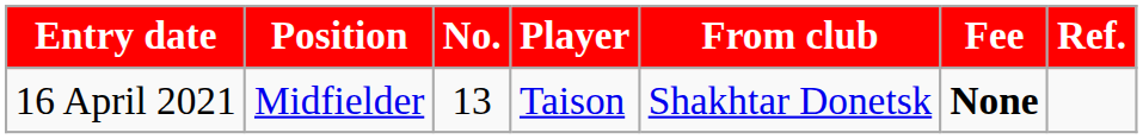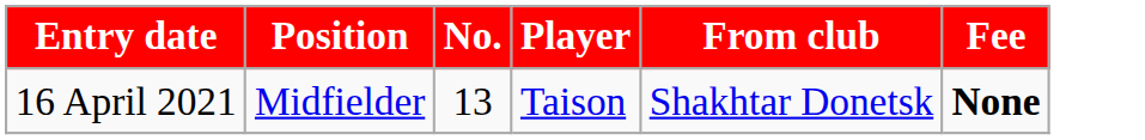 <table class="wikitable sortable">
 <tr>
 <th style="background:#FF0000; color:white;"><strong>Entry date</strong></th>
 <th style="background:#FF0000; color:white;"><strong>Position</strong></th>
 <th style="background:#FF0000; color:white;"><strong>No.</strong></th>
 <th style="background:#FF0000; color:white;"><strong>Player</strong></th>
 <th style="background:#FF0000; color:white;"><strong>From club</strong></th>
 <th style="background:#FF0000; color:white;"><strong>Fee</strong></th>
-<th style="background:#FF0000; color:white;"><strong>Ref.</strong></th>
 </tr>
 <tr>
 <td>16 April 2021</td>
 <td><a href='#'>Midfielder</a></td>
 <td style="text-align:center;">13</td>
 <td style="text-align:left;"> <a href='#'>Taison</a></td>
 <td style="text-align:left;"> <a href='#'>Shakhtar Donetsk</a></td>
 <td><strong> None</strong></td>
-<td></td>
 </tr>
 </table>
